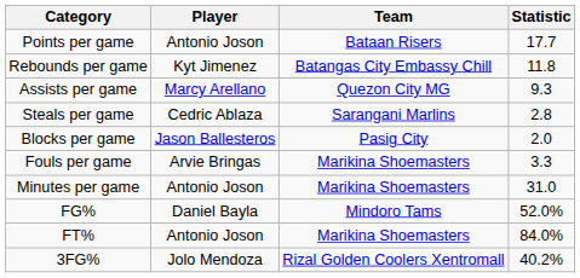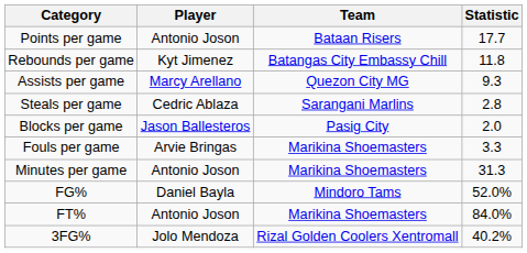 <table class="wikitable" style="text-align:center">
 <tr>
 <th>Category</th>
 <th>Player</th>
 <th>Team</th>
 <th>Statistic</th>
 </tr>
 <tr>
 <td>Points per game</td>
 <td>Antonio Joson</td>
 <td><a href='#'>Bataan Risers</a></td>
 <td>17.7</td>
 </tr>
 <tr>
 <td>Rebounds per game</td>
 <td>Kyt Jimenez</td>
 <td><a href='#'>Batangas City Embassy Chill</a></td>
 <td>11.8</td>
 </tr>
 <tr>
 <td>Assists per game</td>
 <td><a href='#'>Marcy Arellano</a></td>
 <td><a href='#'>Quezon City MG</a></td>
 <td>9.3</td>
 </tr>
 <tr>
 <td>Steals per game</td>
 <td>Cedric Ablaza</td>
 <td><a href='#'>Sarangani Marlins</a></td>
 <td>2.8</td>
 </tr>
 <tr>
 <td>Blocks per game</td>
 <td><a href='#'>Jason Ballesteros</a></td>
 <td><a href='#'>Pasig City</a></td>
 <td>2.0</td>
 </tr>
 <tr>
 <td>Fouls per game</td>
 <td>Arvie Bringas</td>
 <td><a href='#'>Marikina Shoemasters</a></td>
 <td>3.3</td>
 </tr>
 <tr>
 <td>Minutes per game</td>
 <td>Antonio Joson</td>
 <td><a href='#'>Marikina Shoemasters</a></td>
-<td>31.0</td>
+<td>31.3</td>
 </tr>
 <tr>
 <td>FG%</td>
 <td>Daniel Bayla</td>
 <td><a href='#'>Mindoro Tams</a></td>
 <td>52.0%</td>
 </tr>
 <tr>
 <td>FT%</td>
 <td>Antonio Joson</td>
 <td><a href='#'>Marikina Shoemasters</a></td>
 <td>84.0%</td>
 </tr>
 <tr>
 <td>3FG%</td>
 <td>Jolo Mendoza</td>
 <td><a href='#'>Rizal Golden Coolers Xentromall</a></td>
 <td>40.2%</td>
 </tr>
 </table>
